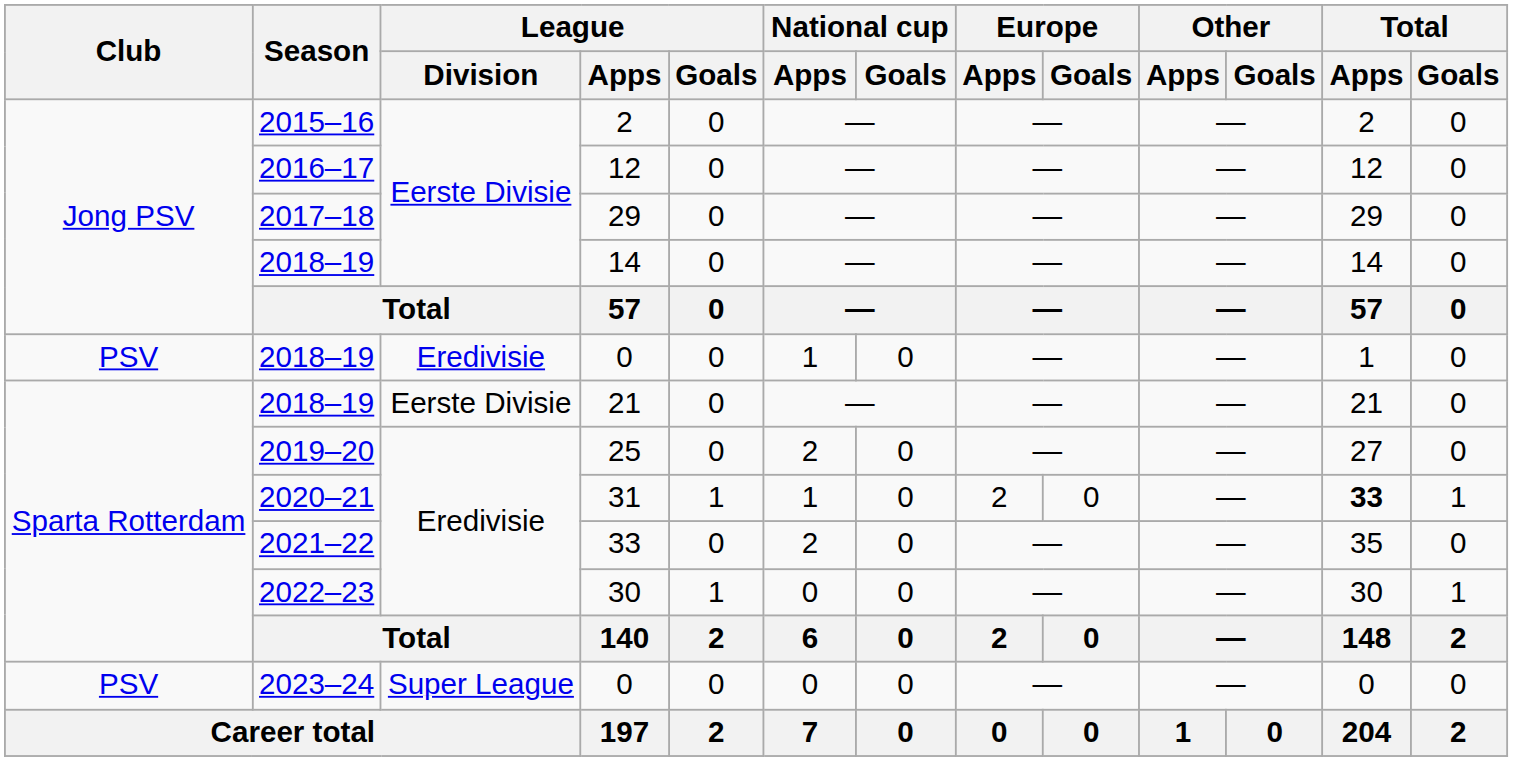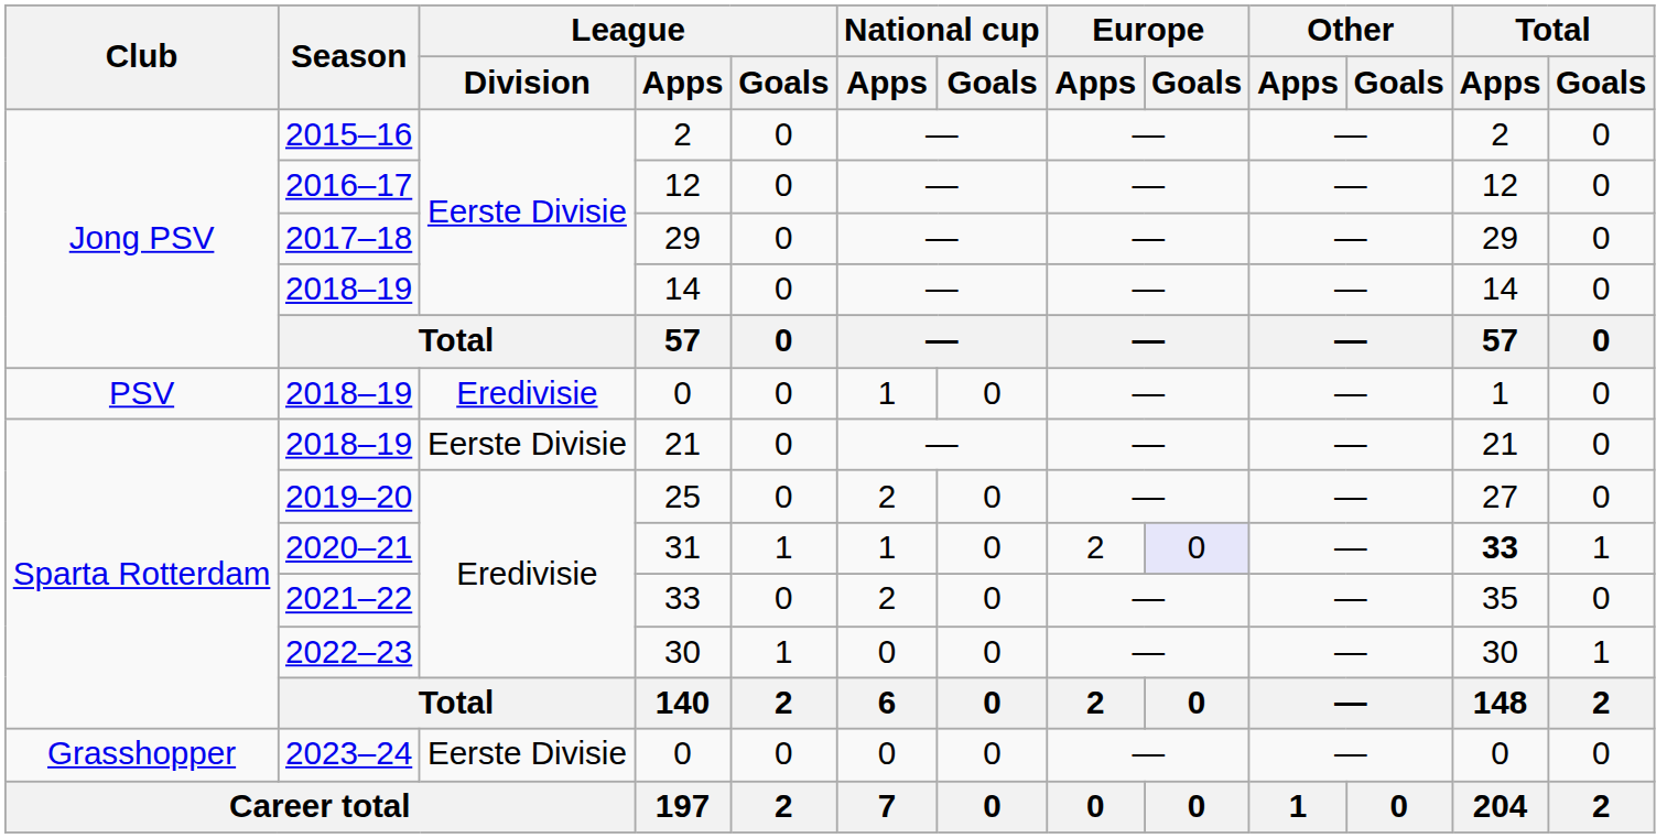 <table class="wikitable" style="text-align: center">
 <tr>
 <th rowspan="2">Club</th>
 <th rowspan="2">Season</th>
 <th colspan="3">League</th>
 <th colspan="2">National cup</th>
 <th colspan="2">Europe</th>
 <th colspan="2">Other</th>
 <th colspan="2">Total</th>
 </tr>
 <tr>
 <th>Division</th>
 <th>Apps</th>
 <th>Goals</th>
 <th>Apps</th>
 <th>Goals</th>
 <th>Apps</th>
 <th>Goals</th>
 <th>Apps</th>
 <th>Goals</th>
 <th>Apps</th>
 <th>Goals</th>
 </tr>
 <tr>
 <td rowspan="5"><a href='#'>Jong PSV</a></td>
 <td><a href='#'>2015–16</a></td>
 <td rowspan="4"><a href='#'>Eerste Divisie</a></td>
 <td>2</td>
 <td>0</td>
 <td colspan="2">—</td>
 <td colspan="2">—</td>
 <td colspan="2">—</td>
 <td>2</td>
 <td>0</td>
 </tr>
 <tr>
 <td><a href='#'>2016–17</a></td>
 <td>12</td>
 <td>0</td>
 <td colspan="2">—</td>
 <td colspan="2">—</td>
 <td colspan="2">—</td>
 <td>12</td>
 <td>0</td>
 </tr>
 <tr>
 <td><a href='#'>2017–18</a></td>
 <td>29</td>
 <td>0</td>
 <td colspan="2">—</td>
 <td colspan="2">—</td>
 <td colspan="2">—</td>
 <td>29</td>
 <td>0</td>
 </tr>
 <tr>
 <td><a href='#'>2018–19</a></td>
 <td>14</td>
 <td>0</td>
 <td colspan="2">—</td>
 <td colspan="2">—</td>
 <td colspan="2">—</td>
 <td>14</td>
 <td>0</td>
 </tr>
 <tr>
 <th colspan="2">Total</th>
 <th>57</th>
 <th>0</th>
 <th colspan="2">—</th>
 <th colspan="2">—</th>
 <th colspan="2">—</th>
 <th>57</th>
 <th>0</th>
 </tr>
 <tr>
 <td><a href='#'>PSV</a></td>
 <td><a href='#'>2018–19</a></td>
 <td><a href='#'>Eredivisie</a></td>
 <td>0</td>
 <td>0</td>
 <td>1</td>
 <td>0</td>
 <td colspan="2">—</td>
 <td colspan="2">—</td>
 <td>1</td>
 <td>0</td>
 </tr>
 <tr>
 <td rowspan="6"><a href='#'>Sparta Rotterdam</a></td>
 <td><a href='#'>2018–19</a></td>
 <td>Eerste Divisie</td>
 <td>21</td>
 <td>0</td>
 <td colspan="2">—</td>
 <td colspan="2">—</td>
 <td colspan="2">—</td>
 <td>21</td>
 <td>0</td>
 </tr>
 <tr>
 <td><a href='#'>2019–20</a></td>
 <td rowspan="4">Eredivisie</td>
 <td>25</td>
 <td>0</td>
 <td>2</td>
 <td>0</td>
 <td colspan="2">—</td>
 <td colspan="2">—</td>
 <td>27</td>
 <td>0</td>
 </tr>
 <tr>
 <td><a href='#'>2020–21</a></td>
 <td>31</td>
 <td>1</td>
 <td>1</td>
 <td>0</td>
 <td>2</td>
-<td>0</td>
+<td style="background: lavender;">0</td>
 <td colspan="2">—</td>
 <td><strong>33</strong></td>
 <td>1</td>
 </tr>
 <tr>
 <td><a href='#'>2021–22</a></td>
 <td>33</td>
 <td>0</td>
 <td>2</td>
 <td>0</td>
 <td colspan="2">—</td>
 <td colspan="2">—</td>
 <td>35</td>
 <td>0</td>
 </tr>
 <tr>
 <td><a href='#'>2022–23</a></td>
 <td>30</td>
 <td>1</td>
 <td>0</td>
 <td>0</td>
 <td colspan="2">—</td>
 <td colspan="2">—</td>
 <td>30</td>
 <td>1</td>
 </tr>
 <tr>
 <th colspan="2">Total</th>
 <th>140</th>
 <th>2</th>
 <th>6</th>
 <th>0</th>
 <th>2</th>
 <th>0</th>
 <th colspan="2">—</th>
 <th>148</th>
 <th>2</th>
 </tr>
 <tr>
-<td><a href='#'>PSV</a></td>
+<td><a href='#'>Grasshopper</a></td>
 <td><a href='#'>2023–24</a></td>
-<td><a href='#'>Super League</a></td>
+<td>Eerste Divisie</td>
 <td>0</td>
 <td>0</td>
 <td>0</td>
 <td>0</td>
 <td colspan="2">—</td>
 <td colspan="2">—</td>
 <td>0</td>
 <td>0</td>
 </tr>
 <tr>
 <th colspan="3">Career total</th>
 <th>197</th>
 <th>2</th>
 <th>7</th>
 <th>0</th>
 <th>0</th>
 <th>0</th>
 <th>1</th>
 <th>0</th>
 <th>204</th>
 <th>2</th>
 </tr>
 </table>
